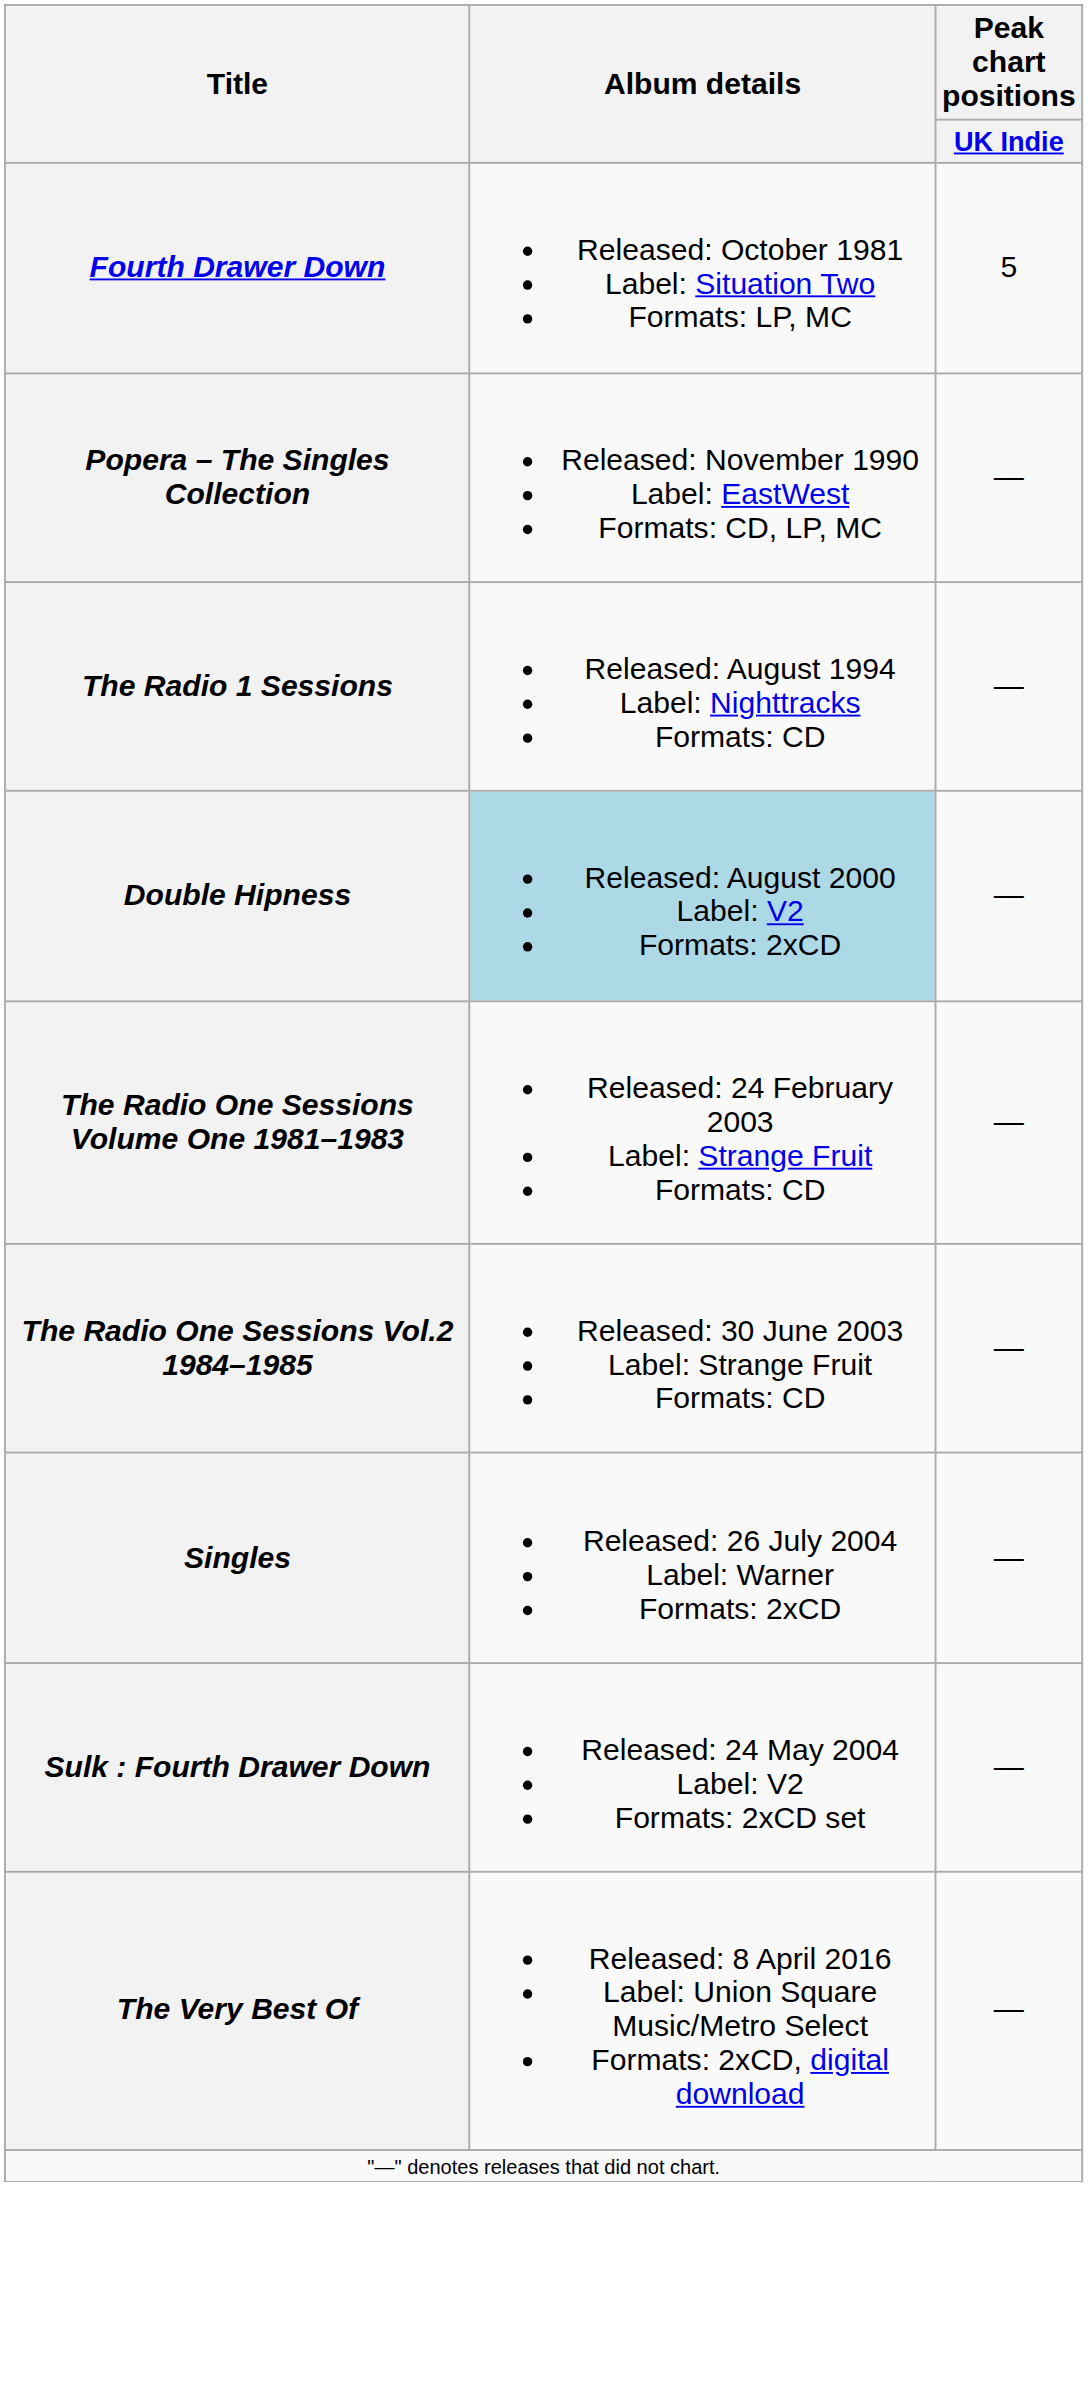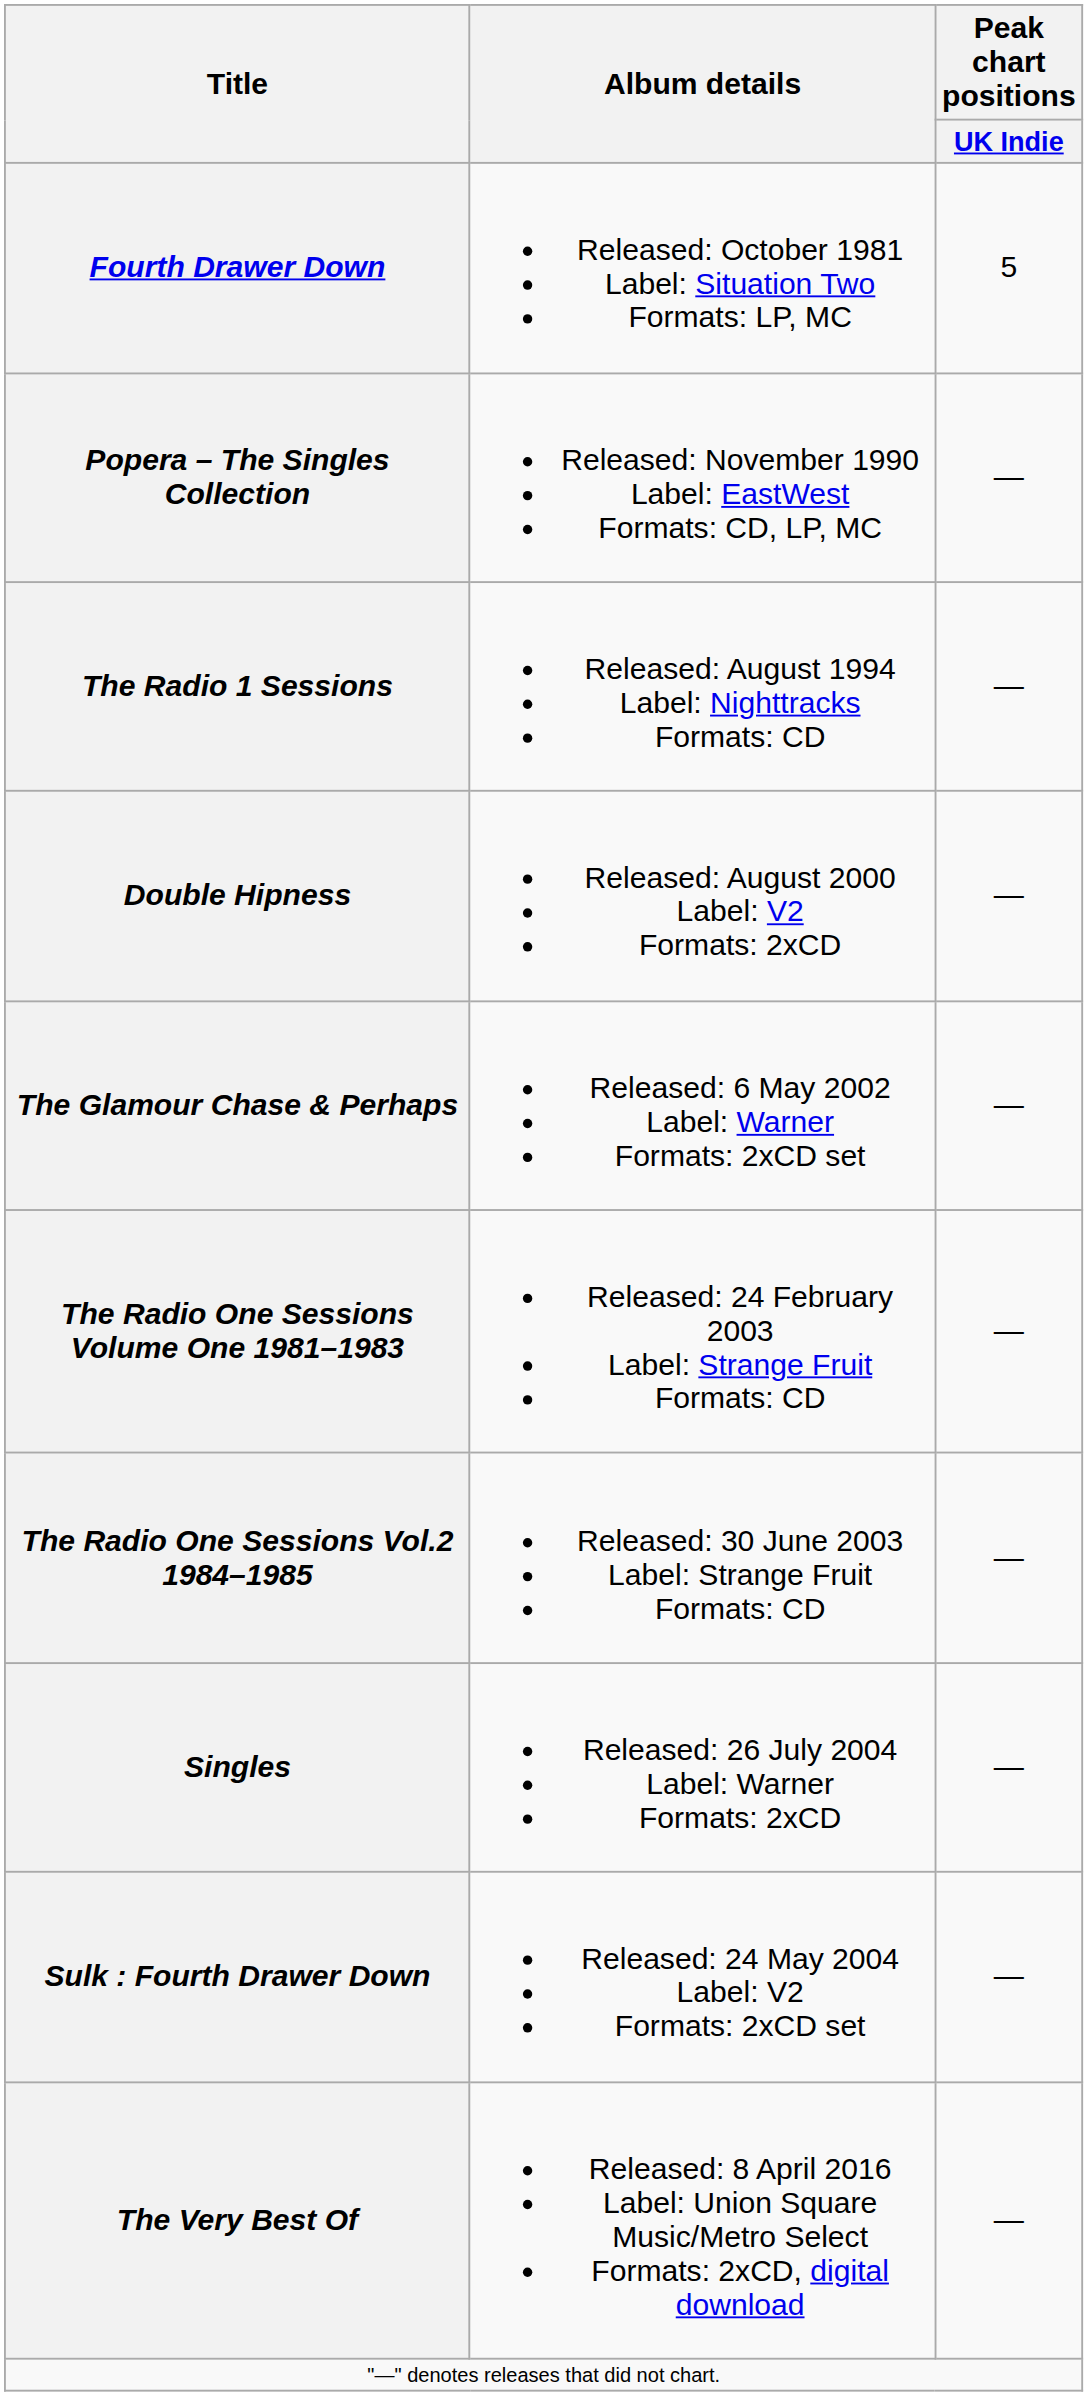 <table class="wikitable plainrowheaders" style="text-align:center;">
 <tr>
 <th rowspan="2" scope="col" style="width:15em;">Title</th>
 <th rowspan="2" scope="col" style="width:15em;">Album details</th>
 <th>Peak chart positions</th>
 </tr>
 <tr>
 <th scope="col" style="width:2em;font-size:90%;"><a href='#'>UK Indie</a><br></th>
 </tr>
 <tr>
 <th scope="row"><em><a href='#'>Fourth Drawer Down</a></em></th>
 <td><br><ul><li>Released: October 1981</li><li>Label: <a href='#'>Situation Two</a></li><li>Formats: LP, MC</li></ul></td>
 <td>5</td>
 </tr>
 <tr>
 <th scope="row"><em>Popera – The Singles Collection</em></th>
 <td><br><ul><li>Released: November 1990</li><li>Label: <a href='#'>EastWest</a></li><li>Formats: CD, LP, MC</li></ul></td>
 <td>—</td>
 </tr>
 <tr>
 <th scope="row"><em>The Radio 1 Sessions</em></th>
 <td><br><ul><li>Released: August 1994</li><li>Label: <a href='#'>Nighttracks</a></li><li>Formats: CD</li></ul></td>
 <td>—</td>
 </tr>
 <tr>
 <th scope="row"><em>Double Hipness</em></th>
-<td style="background: lightblue;"><br><ul><li>Released: August 2000</li><li>Label: <a href='#'>V2</a></li><li>Formats: 2xCD</li></ul></td>
+<td><br><ul><li>Released: August 2000</li><li>Label: <a href='#'>V2</a></li><li>Formats: 2xCD</li></ul></td>
+<td>—</td>
+</tr>
+<tr>
+<th scope="row"><em>The Glamour Chase & Perhaps</em></th>
+<td><br><ul><li>Released: 6 May 2002</li><li>Label: <a href='#'>Warner</a></li><li>Formats: 2xCD set</li></ul></td>
 <td>—</td>
 </tr>
 <tr>
 <th scope="row"><em>The Radio One Sessions Volume One 1981–1983</em></th>
 <td><br><ul><li>Released: 24 February 2003</li><li>Label: <a href='#'>Strange Fruit</a></li><li>Formats: CD</li></ul></td>
 <td>—</td>
 </tr>
 <tr>
 <th scope="row"><em>The Radio One Sessions Vol.2 1984–1985</em></th>
 <td><br><ul><li>Released: 30 June 2003</li><li>Label: Strange Fruit</li><li>Formats: CD</li></ul></td>
 <td>—</td>
 </tr>
 <tr>
 <th scope="row"><em>Singles</em></th>
 <td><br><ul><li>Released: 26 July 2004</li><li>Label: Warner</li><li>Formats: 2xCD</li></ul></td>
 <td>—</td>
 </tr>
 <tr>
 <th scope="row"><em>Sulk : Fourth Drawer Down</em></th>
 <td><br><ul><li>Released: 24 May 2004</li><li>Label: V2</li><li>Formats: 2xCD set</li></ul></td>
 <td>—</td>
 </tr>
 <tr>
 <th scope="row"><em>The Very Best Of</em></th>
 <td><br><ul><li>Released: 8 April 2016</li><li>Label: Union Square Music/Metro Select</li><li>Formats: 2xCD, <a href='#'>digital download</a></li></ul></td>
 <td>—</td>
 </tr>
 <tr>
 <td colspan="3" style="font-size:8pt">"—" denotes releases that did not chart.</td>
 </tr>
 </table>
